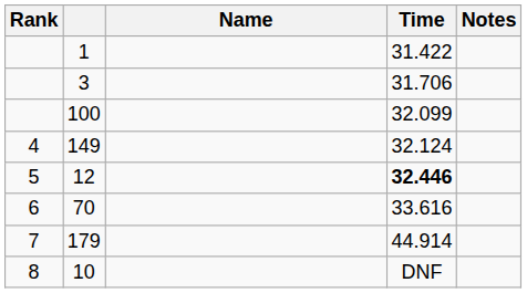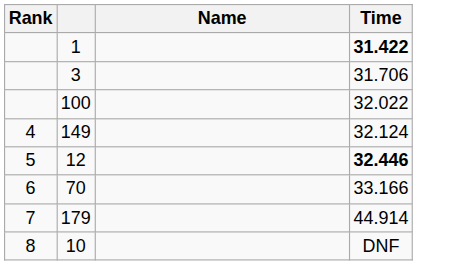 <table class="sortable wikitable" style="text-align:center;">
 <tr>
 <th width="30">Rank</th>
 <th width="20"></th>
 <th width="220">Name</th>
 <th width="30">Time</th>
-<th width="30">Notes</th>
 </tr>
 <tr>
 <td></td>
 <td>1</td>
 <td align="left"></td>
-<td>31.422</td>
-<td></td>
+<td><strong>31.422</strong></td>
 </tr>
 <tr>
 <td></td>
 <td>3</td>
 <td align="left"></td>
 <td>31.706</td>
-<td></td>
 </tr>
 <tr>
 <td></td>
 <td>100</td>
 <td align="left"></td>
-<td>32.099</td>
-<td></td>
+<td>32.022</td>
 </tr>
 <tr>
 <td>4</td>
 <td>149</td>
 <td align="left"></td>
 <td>32.124</td>
-<td></td>
 </tr>
 <tr>
 <td>5</td>
 <td>12</td>
 <td align="left"></td>
 <td><strong>32.446</strong></td>
-<td></td>
 </tr>
 <tr>
 <td>6</td>
 <td>70</td>
 <td align="left"></td>
-<td>33.616</td>
-<td></td>
+<td>33.166</td>
 </tr>
 <tr>
 <td>7</td>
 <td>179</td>
 <td align="left"></td>
 <td>44.914</td>
-<td></td>
 </tr>
 <tr>
 <td>8</td>
 <td>10</td>
 <td align="left"></td>
 <td>DNF</td>
-<td></td>
 </tr>
 </table>
